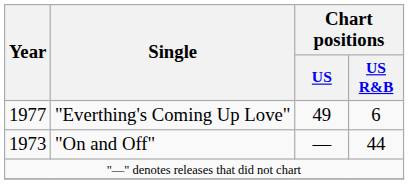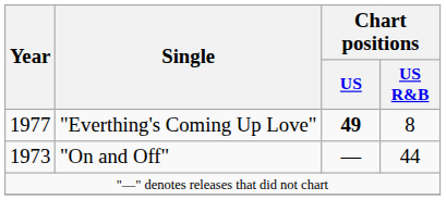 <table class="wikitable" style="text-align:center;">
 <tr>
 <th rowspan="2">Year</th>
 <th rowspan="2">Single</th>
 <th colspan="2">Chart positions</th>
 </tr>
 <tr style="font-size:smaller;">
 <th width="40"><a href='#'>US</a></th>
 <th width="40"><a href='#'>US<br>R&B</a></th>
 </tr>
 <tr>
 <td>1977</td>
 <td align="left">"Everthing's Coming Up Love"</td>
-<td>49</td>
-<td>6</td>
+<td><strong>49</strong></td>
+<td>8</td>
 </tr>
 <tr>
 <td>1973</td>
 <td align="left">"On and Off"</td>
 <td>—</td>
 <td>44</td>
 </tr>
 <tr>
 <td align="center" colspan="6" style="font-size:8pt">"—" denotes releases that did not chart</td>
 </tr>
 <tr>
 </tr>
 </table>
